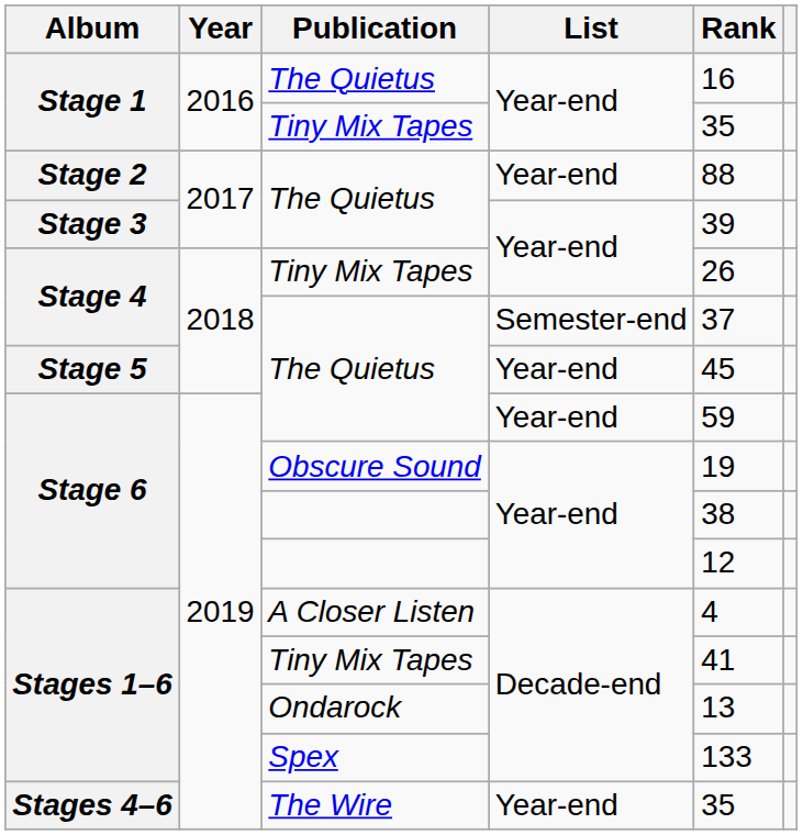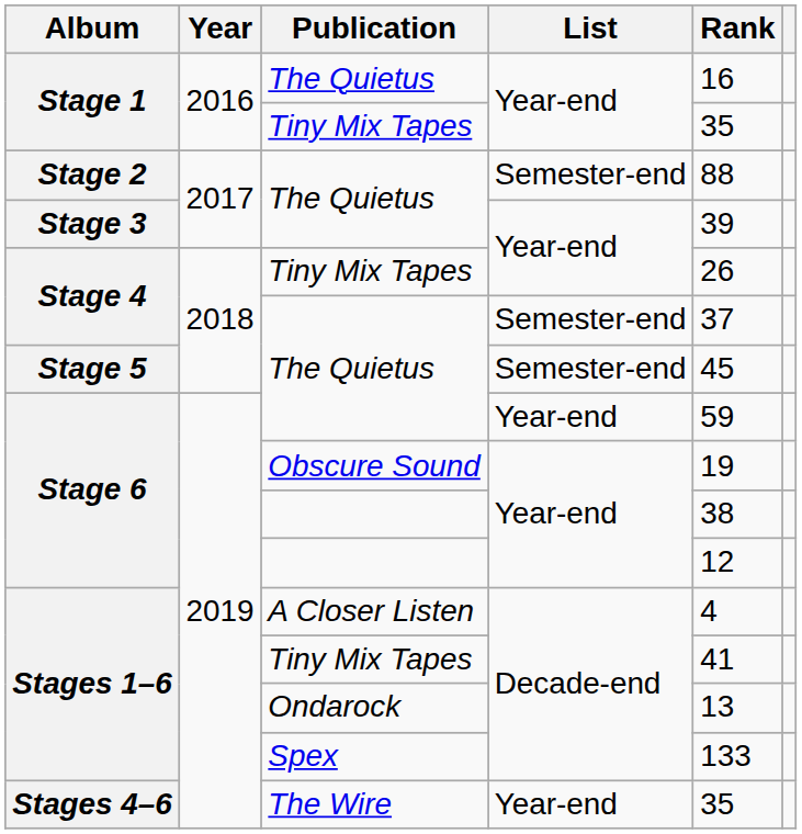 <table class="wikitable sortable">
 <tr>
 <th>Album</th>
 <th>Year</th>
 <th>Publication</th>
 <th>List</th>
 <th>Rank</th>
 <th></th>
 </tr>
 <tr>
 <th rowspan="2"><em>Stage 1</em></th>
 <td rowspan="2">2016</td>
 <td><em><a href='#'>The Quietus</a></em></td>
 <td rowspan="2">Year-end</td>
 <td>16</td>
 <td></td>
 </tr>
 <tr>
 <td><em><a href='#'>Tiny Mix Tapes</a></em></td>
 <td>35</td>
 <td></td>
 </tr>
 <tr>
 <th><em>Stage 2</em></th>
 <td rowspan="2">2017</td>
 <td rowspan="2"><em>The Quietus</em></td>
-<td>Year-end</td>
+<td>Semester-end</td>
 <td>88</td>
 <td></td>
 </tr>
 <tr>
 <th><em>Stage 3</em></th>
 <td rowspan="2">Year-end</td>
 <td>39</td>
 <td></td>
 </tr>
 <tr>
 <th rowspan="2"><em>Stage 4</em></th>
 <td rowspan="3">2018</td>
 <td><em>Tiny Mix Tapes</em></td>
 <td>26</td>
 <td></td>
 </tr>
 <tr>
 <td rowspan="3"><em>The Quietus</em></td>
 <td>Semester-end</td>
 <td>37</td>
 <td></td>
 </tr>
 <tr>
 <th><em>Stage 5</em></th>
-<td>Year-end</td>
+<td>Semester-end</td>
 <td>45</td>
 <td></td>
 </tr>
 <tr>
 <th rowspan="4"><em>Stage 6</em></th>
 <td rowspan="9">2019</td>
 <td>Year-end</td>
 <td>59</td>
 <td></td>
 </tr>
 <tr>
 <td><em><a href='#'>Obscure Sound</a></em></td>
 <td rowspan="3">Year-end</td>
 <td>19</td>
 <td></td>
 </tr>
 <tr>
 <td><em></em></td>
 <td>38</td>
 <td></td>
 </tr>
 <tr>
 <td><em></em></td>
 <td>12</td>
 <td></td>
 </tr>
 <tr>
 <th rowspan="4"><em>Stages 1–6</em></th>
 <td><em>A Closer Listen</em></td>
 <td rowspan="4">Decade-end</td>
 <td>4</td>
 <td></td>
 </tr>
 <tr>
 <td><em>Tiny Mix Tapes</em></td>
 <td>41</td>
 <td></td>
 </tr>
 <tr>
 <td><em>Ondarock</em></td>
 <td>13</td>
 <td></td>
 </tr>
 <tr>
 <td><em><a href='#'>Spex</a></em></td>
 <td>133</td>
 <td></td>
 </tr>
 <tr>
 <th><em>Stages 4–6</em></th>
 <td><em><a href='#'>The Wire</a></em></td>
 <td>Year-end</td>
 <td>35</td>
 <td></td>
 </tr>
 </table>
